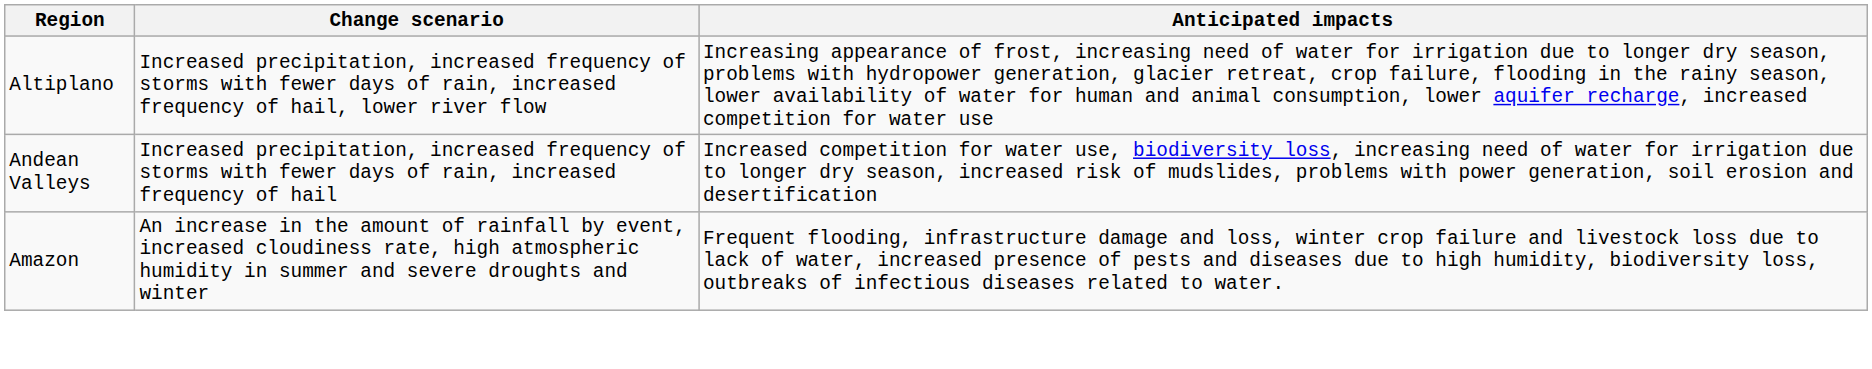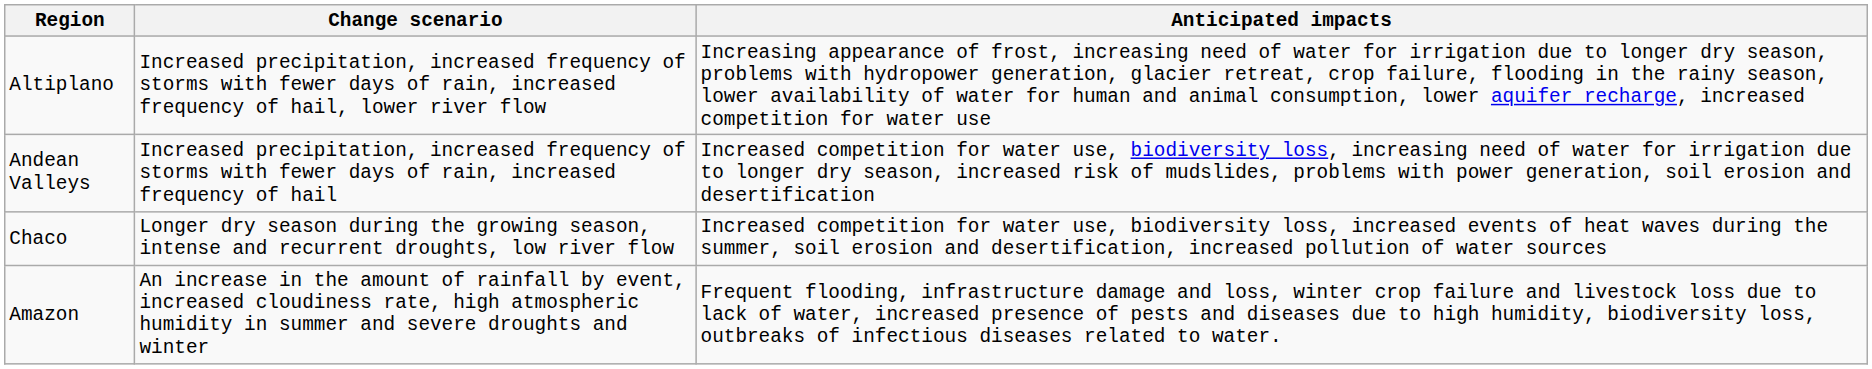 <table class="wikitable">
 <tr>
 <th>Region</th>
 <th>Change scenario</th>
 <th>Anticipated impacts</th>
 </tr>
 <tr>
 <td>Altiplano</td>
 <td>Increased precipitation, increased frequency of storms with fewer days of rain, increased frequency of hail, lower river flow</td>
 <td>Increasing appearance of frost, increasing need of water for irrigation due to longer dry season, problems with hydropower generation, glacier retreat, crop failure, flooding in the rainy season, lower availability of water for human and animal consumption, lower <a href='#'>aquifer recharge</a>, increased competition for water use</td>
 </tr>
 <tr>
 <td>Andean Valleys</td>
 <td>Increased precipitation, increased frequency of storms with fewer days of rain, increased frequency of hail</td>
 <td>Increased competition for water use, <a href='#'>biodiversity loss</a>, increasing need of water for irrigation due to longer dry season, increased risk of mudslides, problems with power generation, soil erosion and desertification</td>
 </tr>
 <tr>
+<td>Chaco</td>
+<td>Longer dry season during the growing season, intense and recurrent droughts, low river flow</td>
+<td>Increased competition for water use, biodiversity loss, increased events of heat waves during the summer, soil erosion and desertification, increased pollution of water sources</td>
+</tr>
+<tr>
 <td>Amazon</td>
 <td>An increase in the amount of rainfall by event, increased cloudiness rate, high atmospheric humidity in summer and severe droughts and<br>winter</td>
 <td>Frequent flooding, infrastructure damage and loss, winter crop failure and livestock loss due to lack of water, increased presence of pests and diseases due to high humidity, biodiversity loss, outbreaks of infectious diseases related to water.</td>
 </tr>
 </table>
